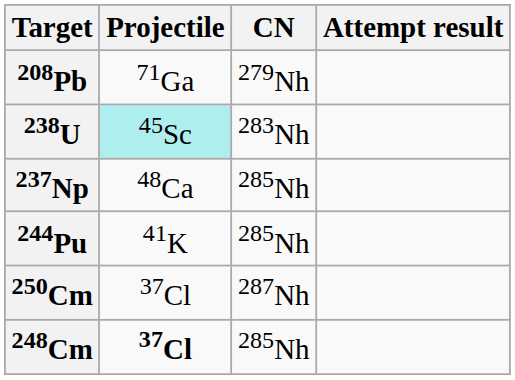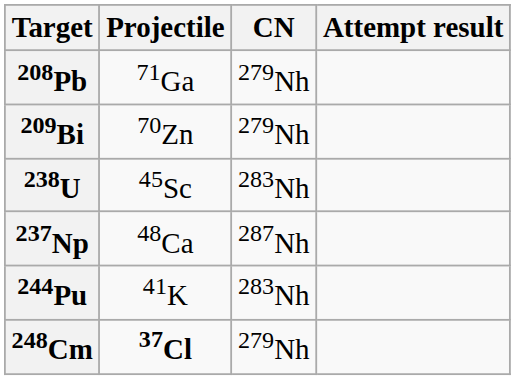 <table class="wikitable" style="text-align:center">
 <tr>
 <th>Target</th>
 <th>Projectile</th>
 <th>CN</th>
 <th>Attempt result</th>
 </tr>
 <tr>
 <th><sup>208</sup>Pb</th>
 <td><sup>71</sup>Ga</td>
 <td><sup>279</sup>Nh</td>
 <td></td>
 </tr>
 <tr>
+<th><sup>209</sup>Bi</th>
+<td><sup>70</sup>Zn</td>
+<td><sup>279</sup>Nh</td>
+<td></td>
+</tr>
+<tr>
 <th><sup>238</sup>U</th>
-<td style="background: paleturquoise;"><sup>45</sup>Sc</td>
+<td><sup>45</sup>Sc</td>
 <td><sup>283</sup>Nh</td>
 <td></td>
 </tr>
 <tr>
 <th><sup>237</sup>Np</th>
 <td><sup>48</sup>Ca</td>
-<td><sup>285</sup>Nh</td>
+<td><sup>287</sup>Nh</td>
 <td></td>
 </tr>
 <tr>
 <th><sup>244</sup>Pu</th>
 <td><sup>41</sup>K</td>
-<td><sup>285</sup>Nh</td>
-<td></td>
-</tr>
-<tr>
-<th><sup>250</sup>Cm</th>
-<td><sup>37</sup>Cl</td>
-<td><sup>287</sup>Nh</td>
+<td><sup>283</sup>Nh</td>
 <td></td>
 </tr>
 <tr>
 <th><sup>248</sup>Cm</th>
 <td><strong><sup>37</sup>Cl</strong></td>
-<td><sup>285</sup>Nh</td>
+<td><sup>279</sup>Nh</td>
 <td></td>
 </tr>
 </table>
